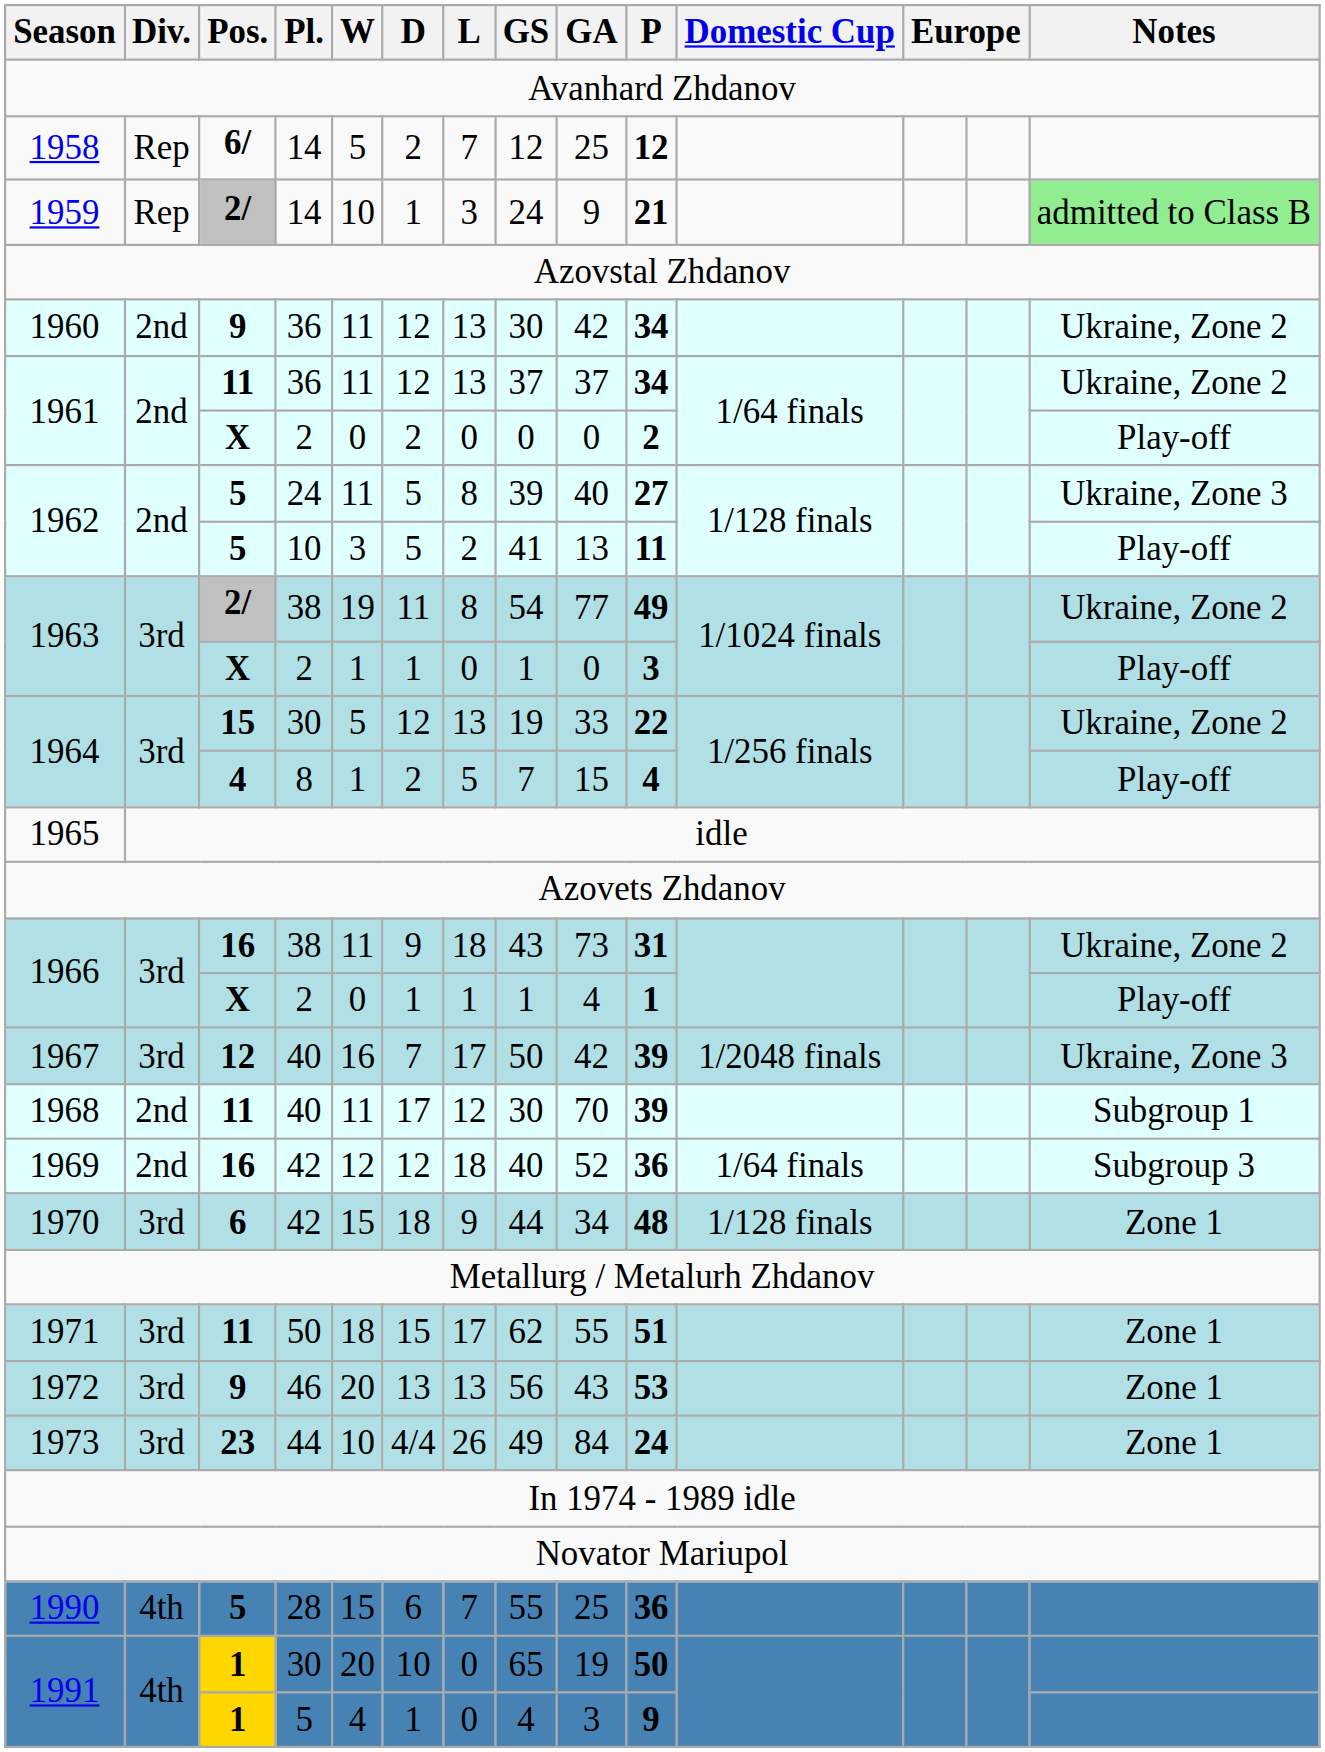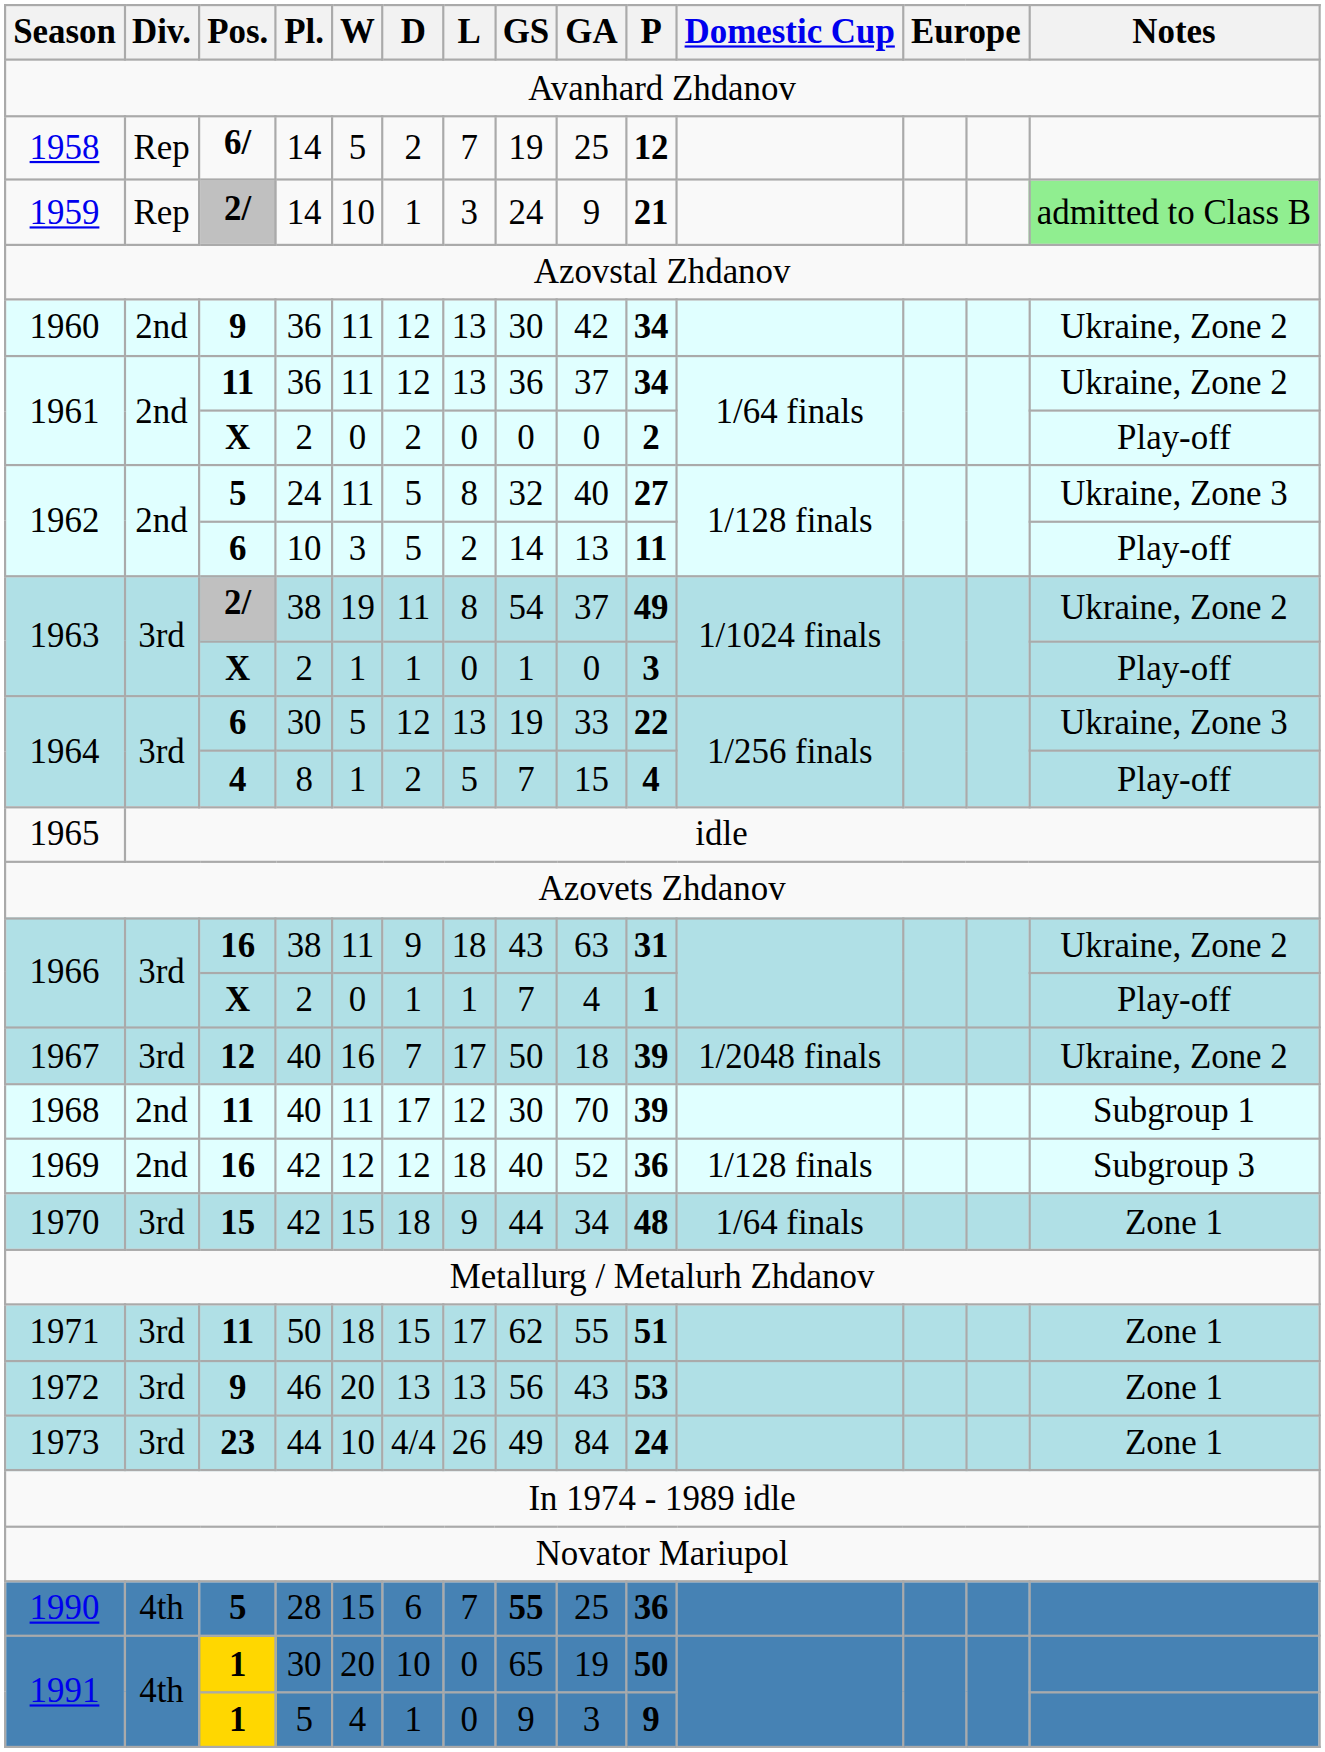 <table class="wikitable">
 <tr>
 <th>Season</th>
 <th>Div.</th>
 <th>Pos.</th>
 <th>Pl.</th>
 <th>W</th>
 <th>D</th>
 <th>L</th>
 <th>GS</th>
 <th>GA</th>
 <th>P</th>
 <th><a href='#'>Domestic Cup</a></th>
 <th colspan=2>Europe</th>
 <th>Notes</th>
 </tr>
 <tr>
 <td align=center colspan=14>Avanhard Zhdanov</td>
 </tr>
 <tr>
 <td align=center><a href='#'>1958</a></td>
 <td align=center>Rep</td>
 <td align=center><strong>6/<sub></sub></strong></td>
 <td align=center>14</td>
 <td align=center>5</td>
 <td align=center>2</td>
 <td align=center>7</td>
-<td align=center>12</td>
+<td align=center>19</td>
 <td align=center>25</td>
 <td align=center><strong>12</strong></td>
 <td align=center></td>
 <td align=center></td>
 <td align=center></td>
 <td align=center></td>
 </tr>
 <tr>
 <td align=center><a href='#'>1959</a></td>
 <td align=center>Rep</td>
 <td align=center bgcolor=silver><strong>2/<sub></sub></strong></td>
 <td align=center>14</td>
 <td align=center>10</td>
 <td align=center>1</td>
 <td align=center>3</td>
 <td align=center>24</td>
 <td align=center>9</td>
 <td align=center><strong>21</strong></td>
 <td align=center></td>
 <td align=center></td>
 <td align=center></td>
 <td align=center bgcolor=lightgreen>admitted to Class B</td>
 </tr>
 <tr>
 <td align=center colspan=14>Azovstal Zhdanov</td>
 </tr>
 <tr bgcolor=LightCyan>
 <td align=center>1960</td>
 <td align=center>2nd</td>
 <td align=center><strong>9</strong></td>
 <td align=center>36</td>
 <td align=center>11</td>
 <td align=center>12</td>
 <td align=center>13</td>
 <td align=center>30</td>
 <td align=center>42</td>
 <td align=center><strong>34</strong></td>
 <td align=center></td>
 <td align=center></td>
 <td align=center></td>
 <td align=center>Ukraine, Zone 2</td>
 </tr>
 <tr bgcolor=LightCyan>
 <td align=center rowspan=2>1961</td>
 <td align=center rowspan=2>2nd</td>
 <td align=center><strong>11</strong></td>
 <td align=center>36</td>
 <td align=center>11</td>
 <td align=center>12</td>
 <td align=center>13</td>
-<td align=center>37</td>
+<td align=center>36</td>
 <td align=center>37</td>
 <td align=center><strong>34</strong></td>
 <td align=center rowspan=2>1/64 finals</td>
 <td align=center rowspan=2></td>
 <td align=center rowspan=2></td>
 <td align=center>Ukraine, Zone 2</td>
 </tr>
 <tr bgcolor=LightCyan>
 <td align=center><strong>X</strong></td>
 <td align=center>2</td>
 <td align=center>0</td>
 <td align=center>2</td>
 <td align=center>0</td>
 <td align=center>0</td>
 <td align=center>0</td>
 <td align=center><strong>2</strong></td>
 <td align=center>Play-off</td>
 </tr>
 <tr bgcolor=LightCyan>
 <td align=center rowspan=2>1962</td>
 <td align=center rowspan=2>2nd</td>
 <td align=center><strong>5</strong></td>
 <td align=center>24</td>
 <td align=center>11</td>
 <td align=center>5</td>
 <td align=center>8</td>
-<td align=center>39</td>
+<td align=center>32</td>
 <td align=center>40</td>
 <td align=center><strong>27</strong></td>
 <td align=center rowspan=2>1/128 finals</td>
 <td align=center rowspan=2></td>
 <td align=center rowspan=2></td>
 <td align=center>Ukraine, Zone 3</td>
 </tr>
 <tr bgcolor=LightCyan>
-<td align=center><strong>5</strong></td>
+<td align=center><strong>6</strong></td>
 <td align=center>10</td>
 <td align=center>3</td>
 <td align=center>5</td>
 <td align=center>2</td>
-<td align=center>41</td>
+<td align=center>14</td>
 <td align=center>13</td>
 <td align=center><strong>11</strong></td>
 <td align=center>Play-off</td>
 </tr>
 <tr bgcolor=PowderBlue>
 <td align=center rowspan=2>1963</td>
 <td align=center rowspan=2>3rd</td>
 <td align=center bgcolor=silver><strong>2/<sub></sub></strong></td>
 <td align=center>38</td>
 <td align=center>19</td>
 <td align=center>11</td>
 <td align=center>8</td>
 <td align=center>54</td>
-<td align=center>77</td>
+<td align=center>37</td>
 <td align=center><strong>49</strong></td>
 <td align=center rowspan=2>1/1024 finals</td>
 <td align=center rowspan=2></td>
 <td align=center rowspan=2></td>
 <td align=center>Ukraine, Zone 2</td>
 </tr>
 <tr bgcolor=PowderBlue>
 <td align=center><strong>X</strong></td>
 <td align=center>2</td>
 <td align=center>1</td>
 <td align=center>1</td>
 <td align=center>0</td>
 <td align=center>1</td>
 <td align=center>0</td>
 <td align=center><strong>3</strong></td>
 <td align=center>Play-off</td>
 </tr>
 <tr bgcolor=PowderBlue>
 <td align=center rowspan=2>1964</td>
 <td align=center rowspan=2>3rd</td>
-<td align=center><strong>15</strong></td>
+<td align=center><strong>6</strong></td>
 <td align=center>30</td>
 <td align=center>5</td>
 <td align=center>12</td>
 <td align=center>13</td>
 <td align=center>19</td>
 <td align=center>33</td>
 <td align=center><strong>22</strong></td>
 <td align=center rowspan=2>1/256 finals</td>
 <td align=center rowspan=2></td>
 <td align=center rowspan=2></td>
-<td align=center>Ukraine, Zone 2</td>
+<td align=center>Ukraine, Zone 3</td>
 </tr>
 <tr bgcolor=PowderBlue>
 <td align=center><strong>4</strong></td>
 <td align=center>8</td>
 <td align=center>1</td>
 <td align=center>2</td>
 <td align=center>5</td>
 <td align=center>7</td>
 <td align=center>15</td>
 <td align=center><strong>4</strong></td>
 <td align=center>Play-off</td>
 </tr>
 <tr>
 <td align=center>1965</td>
 <td align=center colspan=13>idle</td>
 </tr>
 <tr>
 <td align=center colspan=14>Azovets Zhdanov</td>
 </tr>
 <tr bgcolor=PowderBlue>
 <td align=center rowspan=2>1966</td>
 <td align=center rowspan=2>3rd</td>
 <td align=center><strong>16</strong></td>
 <td align=center>38</td>
 <td align=center>11</td>
 <td align=center>9</td>
 <td align=center>18</td>
 <td align=center>43</td>
-<td align=center>73</td>
+<td align=center>63</td>
 <td align=center><strong>31</strong></td>
 <td align=center rowspan=2></td>
 <td align=center rowspan=2></td>
 <td align=center rowspan=2></td>
 <td align=center>Ukraine, Zone 2</td>
 </tr>
 <tr bgcolor=PowderBlue>
 <td align=center><strong>X</strong></td>
 <td align=center>2</td>
 <td align=center>0</td>
 <td align=center>1</td>
 <td align=center>1</td>
-<td align=center>1</td>
+<td align=center>7</td>
 <td align=center>4</td>
 <td align=center><strong>1</strong></td>
 <td align=center>Play-off</td>
 </tr>
 <tr bgcolor=PowderBlue>
 <td align=center>1967</td>
 <td align=center>3rd</td>
 <td align=center><strong>12</strong></td>
 <td align=center>40</td>
 <td align=center>16</td>
 <td align=center>7</td>
 <td align=center>17</td>
 <td align=center>50</td>
-<td align=center>42</td>
+<td align=center>18</td>
 <td align=center><strong>39</strong></td>
 <td align=center>1/2048 finals</td>
 <td align=center></td>
 <td align=center></td>
-<td align=center>Ukraine, Zone 3</td>
+<td align=center>Ukraine, Zone 2</td>
 </tr>
 <tr bgcolor=LightCyan>
 <td align=center>1968</td>
 <td align=center>2nd</td>
 <td align=center><strong>11</strong></td>
 <td align=center>40</td>
 <td align=center>11</td>
 <td align=center>17</td>
 <td align=center>12</td>
 <td align=center>30</td>
 <td align=center>70</td>
 <td align=center><strong>39</strong></td>
 <td align=center></td>
 <td align=center></td>
 <td align=center></td>
 <td align=center>Subgroup 1</td>
 </tr>
 <tr bgcolor=LightCyan>
 <td align=center>1969</td>
 <td align=center>2nd</td>
 <td align=center><strong>16</strong></td>
 <td align=center>42</td>
 <td align=center>12</td>
 <td align=center>12</td>
 <td align=center>18</td>
 <td align=center>40</td>
 <td align=center>52</td>
 <td align=center><strong>36</strong></td>
-<td align=center>1/64 finals</td>
+<td align=center>1/128 finals</td>
 <td align=center></td>
 <td align=center></td>
 <td align=center>Subgroup 3</td>
 </tr>
 <tr bgcolor=PowderBlue>
 <td align=center>1970</td>
 <td align=center>3rd</td>
-<td align=center><strong>6</strong></td>
+<td align=center><strong>15</strong></td>
 <td align=center>42</td>
 <td align=center>15</td>
 <td align=center>18</td>
 <td align=center>9</td>
 <td align=center>44</td>
 <td align=center>34</td>
 <td align=center><strong>48</strong></td>
-<td align=center>1/128 finals</td>
+<td align=center>1/64 finals</td>
 <td align=center></td>
 <td align=center></td>
 <td align=center>Zone 1</td>
 </tr>
 <tr>
 <td align=center colspan=14>Metallurg / Metalurh Zhdanov</td>
 </tr>
 <tr bgcolor=PowderBlue>
 <td align=center>1971</td>
 <td align=center>3rd</td>
 <td align=center><strong>11</strong></td>
 <td align=center>50</td>
 <td align=center>18</td>
 <td align=center>15</td>
 <td align=center>17</td>
 <td align=center>62</td>
 <td align=center>55</td>
 <td align=center><strong>51</strong></td>
 <td align=center></td>
 <td align=center></td>
 <td align=center></td>
 <td align=center>Zone 1</td>
 </tr>
 <tr bgcolor=PowderBlue>
 <td align=center>1972</td>
 <td align=center>3rd</td>
 <td align=center><strong>9</strong></td>
 <td align=center>46</td>
 <td align=center>20</td>
 <td align=center>13</td>
 <td align=center>13</td>
 <td align=center>56</td>
 <td align=center>43</td>
 <td align=center><strong>53</strong></td>
 <td align=center></td>
 <td align=center></td>
 <td align=center></td>
 <td align=center>Zone 1</td>
 </tr>
 <tr bgcolor=PowderBlue>
 <td align=center>1973</td>
 <td align=center>3rd</td>
 <td align=center><strong>23</strong></td>
 <td align=center>44</td>
 <td align=center>10</td>
 <td align=center>4/4</td>
 <td align=center>26</td>
 <td align=center>49</td>
 <td align=center>84</td>
 <td align=center><strong>24</strong></td>
 <td align=center></td>
 <td align=center></td>
 <td align=center></td>
 <td align=center>Zone 1</td>
 </tr>
 <tr>
 <td align=center colspan=14>In 1974 - 1989 idle</td>
 </tr>
 <tr>
 <td align=center colspan=14>Novator Mariupol</td>
 </tr>
 <tr bgcolor=SteelBlue>
 <td align=center><a href='#'>1990</a></td>
 <td align=center>4th</td>
 <td align=center><strong>5</strong></td>
 <td align=center>28</td>
 <td align=center>15</td>
 <td align=center>6</td>
 <td align=center>7</td>
-<td align=center>55</td>
+<td align=center><strong>55</strong></td>
 <td align=center>25</td>
 <td align=center><strong>36</strong></td>
 <td align=center></td>
 <td align=center></td>
 <td align=center></td>
 <td align=center></td>
 </tr>
 <tr bgcolor=SteelBlue>
 <td align=center rowspan=2><a href='#'>1991</a></td>
 <td align=center rowspan=2>4th</td>
 <td align=center bgcolor=gold><strong>1</strong></td>
 <td align=center>30</td>
 <td align=center>20</td>
 <td align=center>10</td>
 <td align=center>0</td>
 <td align=center>65</td>
 <td align=center>19</td>
 <td align=center><strong>50</strong></td>
 <td align=center rowspan=2></td>
 <td align=center rowspan=2></td>
 <td align=center rowspan=2></td>
 <td align=center></td>
 </tr>
 <tr bgcolor=SteelBlue>
 <td align=center bgcolor=gold><strong>1</strong></td>
 <td align=center>5</td>
 <td align=center>4</td>
 <td align=center>1</td>
 <td align=center>0</td>
-<td align=center>4</td>
+<td align=center>9</td>
 <td align=center>3</td>
 <td align=center><strong>9</strong></td>
 <td align=center></td>
 </tr>
 </table>
